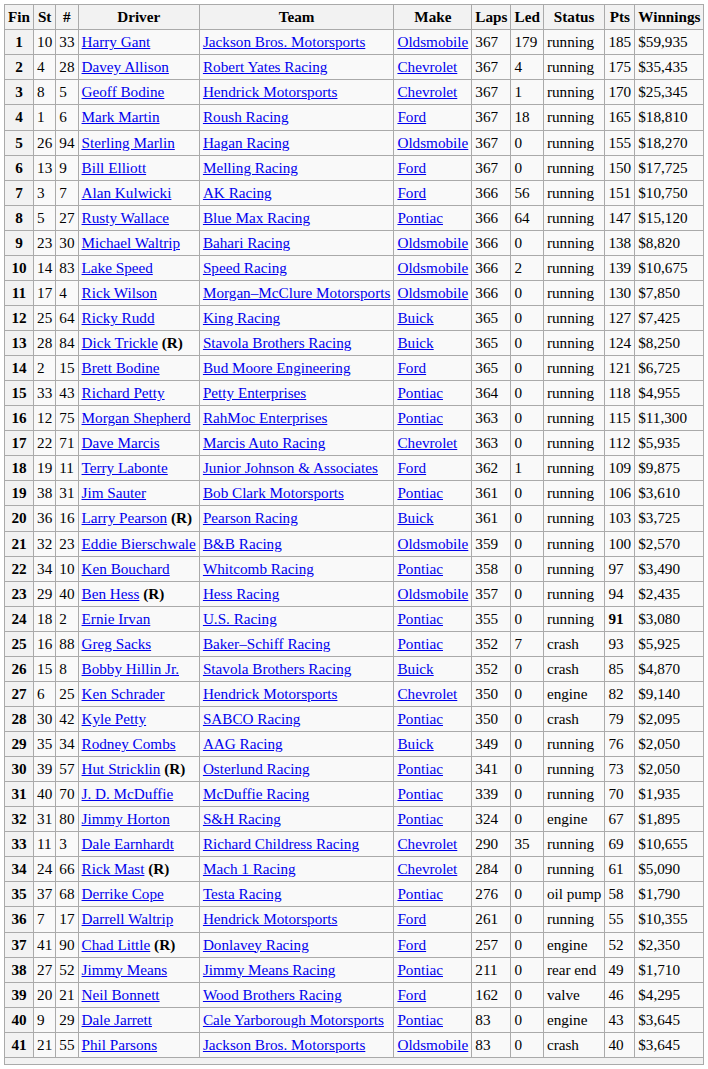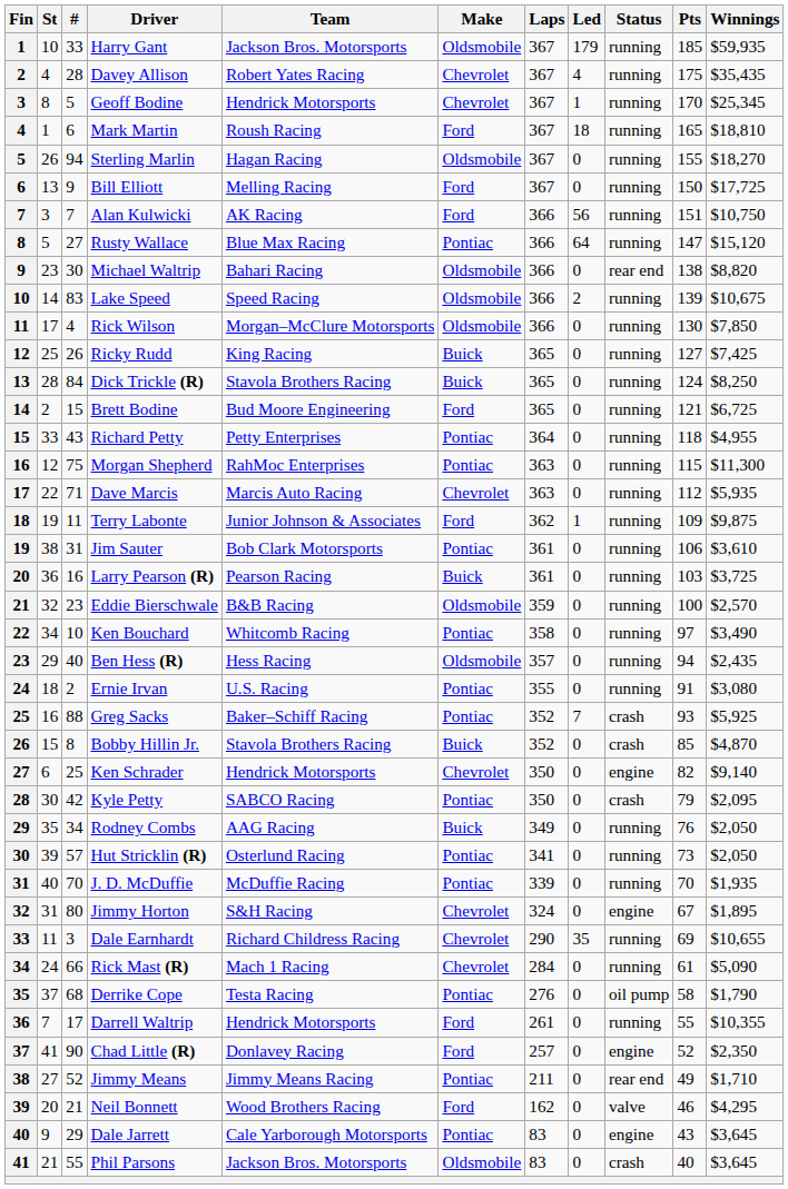 <table class="wikitable" style="font-size:95%">
 <tr>
 <th>Fin</th>
 <th>St</th>
 <th>#</th>
 <th>Driver</th>
 <th>Team</th>
 <th>Make</th>
 <th>Laps</th>
 <th>Led</th>
 <th>Status</th>
 <th>Pts</th>
 <th>Winnings</th>
 </tr>
 <tr>
 <th>1</th>
 <td>10</td>
 <td>33</td>
 <td><a href='#'>Harry Gant</a></td>
 <td><a href='#'>Jackson Bros. Motorsports</a></td>
 <td><a href='#'>Oldsmobile</a></td>
 <td>367</td>
 <td>179</td>
 <td>running</td>
 <td>185</td>
 <td>$59,935</td>
 </tr>
 <tr>
 <th>2</th>
 <td>4</td>
 <td>28</td>
 <td><a href='#'>Davey Allison</a></td>
 <td><a href='#'>Robert Yates Racing</a></td>
 <td><a href='#'>Chevrolet</a></td>
 <td>367</td>
 <td>4</td>
 <td>running</td>
 <td>175</td>
 <td>$35,435</td>
 </tr>
 <tr>
 <th>3</th>
 <td>8</td>
 <td>5</td>
 <td><a href='#'>Geoff Bodine</a></td>
 <td><a href='#'>Hendrick Motorsports</a></td>
 <td><a href='#'>Chevrolet</a></td>
 <td>367</td>
 <td>1</td>
 <td>running</td>
 <td>170</td>
 <td>$25,345</td>
 </tr>
 <tr>
 <th>4</th>
 <td>1</td>
 <td>6</td>
 <td><a href='#'>Mark Martin</a></td>
 <td><a href='#'>Roush Racing</a></td>
 <td><a href='#'>Ford</a></td>
 <td>367</td>
 <td>18</td>
 <td>running</td>
 <td>165</td>
 <td>$18,810</td>
 </tr>
 <tr>
 <th>5</th>
 <td>26</td>
 <td>94</td>
 <td><a href='#'>Sterling Marlin</a></td>
 <td><a href='#'>Hagan Racing</a></td>
 <td><a href='#'>Oldsmobile</a></td>
 <td>367</td>
 <td>0</td>
 <td>running</td>
 <td>155</td>
 <td>$18,270</td>
 </tr>
 <tr>
 <th>6</th>
 <td>13</td>
 <td>9</td>
 <td><a href='#'>Bill Elliott</a></td>
 <td><a href='#'>Melling Racing</a></td>
 <td><a href='#'>Ford</a></td>
 <td>367</td>
 <td>0</td>
 <td>running</td>
 <td>150</td>
 <td>$17,725</td>
 </tr>
 <tr>
 <th>7</th>
 <td>3</td>
 <td>7</td>
 <td><a href='#'>Alan Kulwicki</a></td>
 <td><a href='#'>AK Racing</a></td>
 <td><a href='#'>Ford</a></td>
 <td>366</td>
 <td>56</td>
 <td>running</td>
 <td>151</td>
 <td>$10,750</td>
 </tr>
 <tr>
 <th>8</th>
 <td>5</td>
 <td>27</td>
 <td><a href='#'>Rusty Wallace</a></td>
 <td><a href='#'>Blue Max Racing</a></td>
 <td><a href='#'>Pontiac</a></td>
 <td>366</td>
 <td>64</td>
 <td>running</td>
 <td>147</td>
 <td>$15,120</td>
 </tr>
 <tr>
 <th>9</th>
 <td>23</td>
 <td>30</td>
 <td><a href='#'>Michael Waltrip</a></td>
 <td><a href='#'>Bahari Racing</a></td>
 <td><a href='#'>Oldsmobile</a></td>
 <td>366</td>
 <td>0</td>
-<td>running</td>
+<td>rear end</td>
 <td>138</td>
 <td>$8,820</td>
 </tr>
 <tr>
 <th>10</th>
 <td>14</td>
 <td>83</td>
 <td><a href='#'>Lake Speed</a></td>
 <td><a href='#'>Speed Racing</a></td>
 <td><a href='#'>Oldsmobile</a></td>
 <td>366</td>
 <td>2</td>
 <td>running</td>
 <td>139</td>
 <td>$10,675</td>
 </tr>
 <tr>
 <th>11</th>
 <td>17</td>
 <td>4</td>
 <td><a href='#'>Rick Wilson</a></td>
 <td><a href='#'>Morgan–McClure Motorsports</a></td>
 <td><a href='#'>Oldsmobile</a></td>
 <td>366</td>
 <td>0</td>
 <td>running</td>
 <td>130</td>
 <td>$7,850</td>
 </tr>
 <tr>
 <th>12</th>
 <td>25</td>
-<td>64</td>
+<td>26</td>
 <td><a href='#'>Ricky Rudd</a></td>
 <td><a href='#'>King Racing</a></td>
 <td><a href='#'>Buick</a></td>
 <td>365</td>
 <td>0</td>
 <td>running</td>
 <td>127</td>
 <td>$7,425</td>
 </tr>
 <tr>
 <th>13</th>
 <td>28</td>
 <td>84</td>
 <td><a href='#'>Dick Trickle</a> <strong>(R)</strong></td>
 <td><a href='#'>Stavola Brothers Racing</a></td>
 <td><a href='#'>Buick</a></td>
 <td>365</td>
 <td>0</td>
 <td>running</td>
 <td>124</td>
 <td>$8,250</td>
 </tr>
 <tr>
 <th>14</th>
 <td>2</td>
 <td>15</td>
 <td><a href='#'>Brett Bodine</a></td>
 <td><a href='#'>Bud Moore Engineering</a></td>
 <td><a href='#'>Ford</a></td>
 <td>365</td>
 <td>0</td>
 <td>running</td>
 <td>121</td>
 <td>$6,725</td>
 </tr>
 <tr>
 <th>15</th>
 <td>33</td>
 <td>43</td>
 <td><a href='#'>Richard Petty</a></td>
 <td><a href='#'>Petty Enterprises</a></td>
 <td><a href='#'>Pontiac</a></td>
 <td>364</td>
 <td>0</td>
 <td>running</td>
 <td>118</td>
 <td>$4,955</td>
 </tr>
 <tr>
 <th>16</th>
 <td>12</td>
 <td>75</td>
 <td><a href='#'>Morgan Shepherd</a></td>
 <td><a href='#'>RahMoc Enterprises</a></td>
 <td><a href='#'>Pontiac</a></td>
 <td>363</td>
 <td>0</td>
 <td>running</td>
 <td>115</td>
 <td>$11,300</td>
 </tr>
 <tr>
 <th>17</th>
 <td>22</td>
 <td>71</td>
 <td><a href='#'>Dave Marcis</a></td>
 <td><a href='#'>Marcis Auto Racing</a></td>
 <td><a href='#'>Chevrolet</a></td>
 <td>363</td>
 <td>0</td>
 <td>running</td>
 <td>112</td>
 <td>$5,935</td>
 </tr>
 <tr>
 <th>18</th>
 <td>19</td>
 <td>11</td>
 <td><a href='#'>Terry Labonte</a></td>
 <td><a href='#'>Junior Johnson & Associates</a></td>
 <td><a href='#'>Ford</a></td>
 <td>362</td>
 <td>1</td>
 <td>running</td>
 <td>109</td>
 <td>$9,875</td>
 </tr>
 <tr>
 <th>19</th>
 <td>38</td>
 <td>31</td>
 <td><a href='#'>Jim Sauter</a></td>
 <td><a href='#'>Bob Clark Motorsports</a></td>
 <td><a href='#'>Pontiac</a></td>
 <td>361</td>
 <td>0</td>
 <td>running</td>
 <td>106</td>
 <td>$3,610</td>
 </tr>
 <tr>
 <th>20</th>
 <td>36</td>
 <td>16</td>
 <td><a href='#'>Larry Pearson</a> <strong>(R)</strong></td>
 <td><a href='#'>Pearson Racing</a></td>
 <td><a href='#'>Buick</a></td>
 <td>361</td>
 <td>0</td>
 <td>running</td>
 <td>103</td>
 <td>$3,725</td>
 </tr>
 <tr>
 <th>21</th>
 <td>32</td>
 <td>23</td>
 <td><a href='#'>Eddie Bierschwale</a></td>
 <td><a href='#'>B&B Racing</a></td>
 <td><a href='#'>Oldsmobile</a></td>
 <td>359</td>
 <td>0</td>
 <td>running</td>
 <td>100</td>
 <td>$2,570</td>
 </tr>
 <tr>
 <th>22</th>
 <td>34</td>
 <td>10</td>
 <td><a href='#'>Ken Bouchard</a></td>
 <td><a href='#'>Whitcomb Racing</a></td>
 <td><a href='#'>Pontiac</a></td>
 <td>358</td>
 <td>0</td>
 <td>running</td>
 <td>97</td>
 <td>$3,490</td>
 </tr>
 <tr>
 <th>23</th>
 <td>29</td>
 <td>40</td>
 <td><a href='#'>Ben Hess</a> <strong>(R)</strong></td>
 <td><a href='#'>Hess Racing</a></td>
 <td><a href='#'>Oldsmobile</a></td>
 <td>357</td>
 <td>0</td>
 <td>running</td>
 <td>94</td>
 <td>$2,435</td>
 </tr>
 <tr>
 <th>24</th>
 <td>18</td>
 <td>2</td>
 <td><a href='#'>Ernie Irvan</a></td>
 <td><a href='#'>U.S. Racing</a></td>
 <td><a href='#'>Pontiac</a></td>
 <td>355</td>
 <td>0</td>
 <td>running</td>
-<td><strong>91</strong></td>
+<td>91</td>
 <td>$3,080</td>
 </tr>
 <tr>
 <th>25</th>
 <td>16</td>
 <td>88</td>
 <td><a href='#'>Greg Sacks</a></td>
 <td><a href='#'>Baker–Schiff Racing</a></td>
 <td><a href='#'>Pontiac</a></td>
 <td>352</td>
 <td>7</td>
 <td>crash</td>
 <td>93</td>
 <td>$5,925</td>
 </tr>
 <tr>
 <th>26</th>
 <td>15</td>
 <td>8</td>
 <td><a href='#'>Bobby Hillin Jr.</a></td>
 <td><a href='#'>Stavola Brothers Racing</a></td>
 <td><a href='#'>Buick</a></td>
 <td>352</td>
 <td>0</td>
 <td>crash</td>
 <td>85</td>
 <td>$4,870</td>
 </tr>
 <tr>
 <th>27</th>
 <td>6</td>
 <td>25</td>
 <td><a href='#'>Ken Schrader</a></td>
 <td><a href='#'>Hendrick Motorsports</a></td>
 <td><a href='#'>Chevrolet</a></td>
 <td>350</td>
 <td>0</td>
 <td>engine</td>
 <td>82</td>
 <td>$9,140</td>
 </tr>
 <tr>
 <th>28</th>
 <td>30</td>
 <td>42</td>
 <td><a href='#'>Kyle Petty</a></td>
 <td><a href='#'>SABCO Racing</a></td>
 <td><a href='#'>Pontiac</a></td>
 <td>350</td>
 <td>0</td>
 <td>crash</td>
 <td>79</td>
 <td>$2,095</td>
 </tr>
 <tr>
 <th>29</th>
 <td>35</td>
 <td>34</td>
 <td><a href='#'>Rodney Combs</a></td>
 <td><a href='#'>AAG Racing</a></td>
 <td><a href='#'>Buick</a></td>
 <td>349</td>
 <td>0</td>
 <td>running</td>
 <td>76</td>
 <td>$2,050</td>
 </tr>
 <tr>
 <th>30</th>
 <td>39</td>
 <td>57</td>
 <td><a href='#'>Hut Stricklin</a> <strong>(R)</strong></td>
 <td><a href='#'>Osterlund Racing</a></td>
 <td><a href='#'>Pontiac</a></td>
 <td>341</td>
 <td>0</td>
 <td>running</td>
 <td>73</td>
 <td>$2,050</td>
 </tr>
 <tr>
 <th>31</th>
 <td>40</td>
 <td>70</td>
 <td><a href='#'>J. D. McDuffie</a></td>
 <td><a href='#'>McDuffie Racing</a></td>
 <td><a href='#'>Pontiac</a></td>
 <td>339</td>
 <td>0</td>
 <td>running</td>
 <td>70</td>
 <td>$1,935</td>
 </tr>
 <tr>
 <th>32</th>
 <td>31</td>
 <td>80</td>
 <td><a href='#'>Jimmy Horton</a></td>
 <td><a href='#'>S&H Racing</a></td>
-<td><a href='#'>Pontiac</a></td>
+<td><a href='#'>Chevrolet</a></td>
 <td>324</td>
 <td>0</td>
 <td>engine</td>
 <td>67</td>
 <td>$1,895</td>
 </tr>
 <tr>
 <th>33</th>
 <td>11</td>
 <td>3</td>
 <td><a href='#'>Dale Earnhardt</a></td>
 <td><a href='#'>Richard Childress Racing</a></td>
 <td><a href='#'>Chevrolet</a></td>
 <td>290</td>
 <td>35</td>
 <td>running</td>
 <td>69</td>
 <td>$10,655</td>
 </tr>
 <tr>
 <th>34</th>
 <td>24</td>
 <td>66</td>
 <td><a href='#'>Rick Mast</a> <strong>(R)</strong></td>
 <td><a href='#'>Mach 1 Racing</a></td>
 <td><a href='#'>Chevrolet</a></td>
 <td>284</td>
 <td>0</td>
 <td>running</td>
 <td>61</td>
 <td>$5,090</td>
 </tr>
 <tr>
 <th>35</th>
 <td>37</td>
 <td>68</td>
 <td><a href='#'>Derrike Cope</a></td>
 <td><a href='#'>Testa Racing</a></td>
 <td><a href='#'>Pontiac</a></td>
 <td>276</td>
 <td>0</td>
 <td>oil pump</td>
 <td>58</td>
 <td>$1,790</td>
 </tr>
 <tr>
 <th>36</th>
 <td>7</td>
 <td>17</td>
 <td><a href='#'>Darrell Waltrip</a></td>
 <td><a href='#'>Hendrick Motorsports</a></td>
 <td><a href='#'>Ford</a></td>
 <td>261</td>
 <td>0</td>
 <td>running</td>
 <td>55</td>
 <td>$10,355</td>
 </tr>
 <tr>
 <th>37</th>
 <td>41</td>
 <td>90</td>
 <td><a href='#'>Chad Little</a> <strong>(R)</strong></td>
 <td><a href='#'>Donlavey Racing</a></td>
 <td><a href='#'>Ford</a></td>
 <td>257</td>
 <td>0</td>
 <td>engine</td>
 <td>52</td>
 <td>$2,350</td>
 </tr>
 <tr>
 <th>38</th>
 <td>27</td>
 <td>52</td>
 <td><a href='#'>Jimmy Means</a></td>
 <td><a href='#'>Jimmy Means Racing</a></td>
 <td><a href='#'>Pontiac</a></td>
 <td>211</td>
 <td>0</td>
 <td>rear end</td>
 <td>49</td>
 <td>$1,710</td>
 </tr>
 <tr>
 <th>39</th>
 <td>20</td>
 <td>21</td>
 <td><a href='#'>Neil Bonnett</a></td>
 <td><a href='#'>Wood Brothers Racing</a></td>
 <td><a href='#'>Ford</a></td>
 <td>162</td>
 <td>0</td>
 <td>valve</td>
 <td>46</td>
 <td>$4,295</td>
 </tr>
 <tr>
 <th>40</th>
 <td>9</td>
 <td>29</td>
 <td><a href='#'>Dale Jarrett</a></td>
 <td><a href='#'>Cale Yarborough Motorsports</a></td>
 <td><a href='#'>Pontiac</a></td>
 <td>83</td>
 <td>0</td>
 <td>engine</td>
 <td>43</td>
 <td>$3,645</td>
 </tr>
 <tr>
 <th>41</th>
 <td>21</td>
 <td>55</td>
 <td><a href='#'>Phil Parsons</a></td>
 <td><a href='#'>Jackson Bros. Motorsports</a></td>
 <td><a href='#'>Oldsmobile</a></td>
 <td>83</td>
 <td>0</td>
 <td>crash</td>
 <td>40</td>
 <td>$3,645</td>
 </tr>
 <tr>
 <th colspan="11"></th>
 </tr>
 </table>
